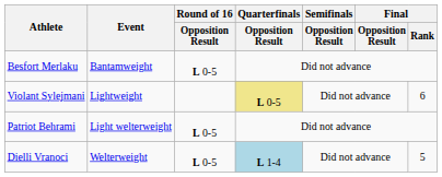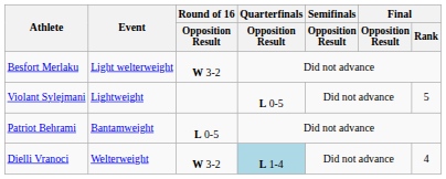 <table class="wikitable" style="font-size:90%">
 <tr>
 <th rowspan=2>Athlete</th>
 <th rowspan=2>Event</th>
 <th>Round of 16</th>
 <th>Quarterfinals</th>
 <th>Semifinals</th>
 <th colspan=2>Final</th>
 </tr>
 <tr style="font-size:95%">
 <th>Opposition<br>Result</th>
 <th>Opposition<br>Result</th>
 <th>Opposition<br>Result</th>
 <th>Opposition<br>Result</th>
 <th>Rank</th>
 </tr>
 <tr align=center>
 <td align=left><a href='#'>Besfort Merlaku</a></td>
-<td align=left><a href='#'>Bantamweight</a></td>
-<td><br><strong>L</strong> 0-5</td>
+<td align=left><a href='#'>Light welterweight</a></td>
+<td><br><strong>W</strong> 3-2</td>
 <td colspan=4>Did not advance</td>
 </tr>
 <tr align=center>
 <td align=left><a href='#'>Violant Sylejmani</a></td>
 <td align=left><a href='#'>Lightweight</a></td>
 <td></td>
-<td style="background: khaki;"><br><strong>L</strong> 0-5</td>
+<td><br><strong>L</strong> 0-5</td>
 <td colspan=2>Did not advance</td>
-<td>6</td>
+<td>5</td>
 </tr>
 <tr align=center>
 <td align=left><a href='#'>Patriot Behrami</a></td>
-<td align=left><a href='#'>Light welterweight</a></td>
+<td align=left><a href='#'>Bantamweight</a></td>
 <td><br><strong>L</strong> 0-5</td>
 <td colspan=4>Did not advance</td>
 </tr>
 <tr align=center>
 <td align=left><a href='#'>Dielli Vranoci</a></td>
 <td align=left><a href='#'>Welterweight</a></td>
-<td><br><strong>L</strong> 0-5</td>
+<td><br><strong>W</strong> 3-2</td>
 <td style="background: lightblue;"><br><strong>L</strong> 1-4</td>
 <td colspan=2>Did not advance</td>
-<td>5</td>
+<td>4</td>
 </tr>
 </table>
